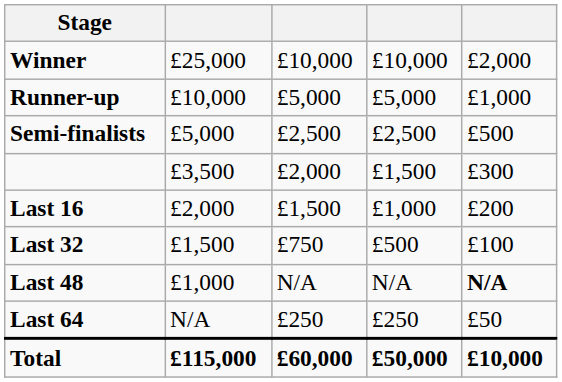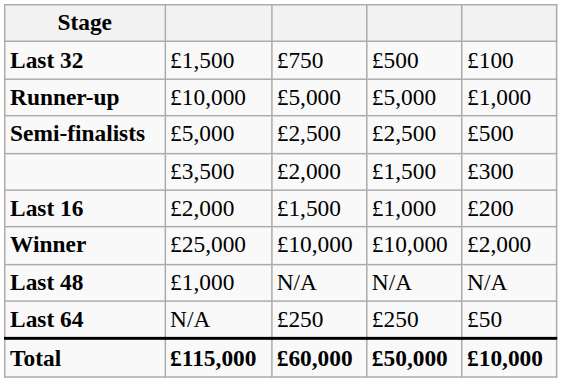 <table class="wikitable" style="width:30%; margin:0">
 <tr>
 <th>Stage</th>
 <th></th>
 <th></th>
 <th></th>
 <th></th>
 </tr>
 <tr>
-<td><strong>Winner</strong></td>
-<td>£25,000</td>
-<td>£10,000</td>
-<td>£10,000</td>
-<td>£2,000</td>
+<td><strong>Last 32</strong></td>
+<td>£1,500</td>
+<td>£750</td>
+<td>£500</td>
+<td>£100</td>
 </tr>
 <tr>
 <td><strong>Runner-up</strong></td>
 <td>£10,000</td>
 <td>£5,000</td>
 <td>£5,000</td>
 <td>£1,000</td>
 </tr>
 <tr>
 <td><strong>Semi-finalists</strong></td>
 <td>£5,000</td>
 <td>£2,500</td>
 <td>£2,500</td>
 <td>£500</td>
 </tr>
 <tr>
 <td><strong></strong></td>
 <td>£3,500</td>
 <td>£2,000</td>
 <td>£1,500</td>
 <td>£300</td>
 </tr>
 <tr>
 <td><strong>Last 16</strong></td>
 <td>£2,000</td>
 <td>£1,500</td>
 <td>£1,000</td>
 <td>£200</td>
 </tr>
 <tr>
-<td><strong>Last 32</strong></td>
-<td>£1,500</td>
-<td>£750</td>
-<td>£500</td>
-<td>£100</td>
+<td><strong>Winner</strong></td>
+<td>£25,000</td>
+<td>£10,000</td>
+<td>£10,000</td>
+<td>£2,000</td>
 </tr>
 <tr>
 <td><strong>Last 48</strong></td>
 <td>£1,000</td>
 <td>N/A</td>
 <td>N/A</td>
-<td><strong>N/A</strong></td>
+<td>N/A</td>
 </tr>
 <tr style="border-bottom:2px solid black;">
 <td><strong>Last 64</strong></td>
 <td>N/A</td>
 <td>£250</td>
 <td>£250</td>
 <td>£50</td>
 </tr>
 <tr>
 <td><strong>Total</strong></td>
 <td><strong>£115,000</strong></td>
 <td><strong>£60,000</strong></td>
 <td><strong>£50,000</strong></td>
 <td><strong>£10,000</strong></td>
 </tr>
 </table>
